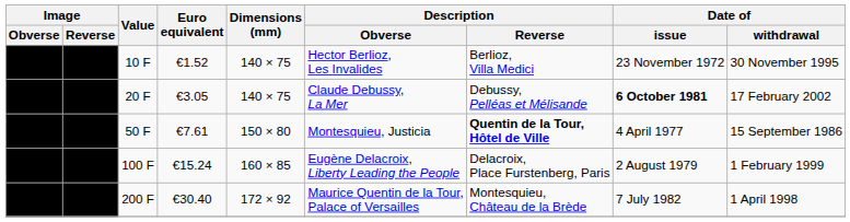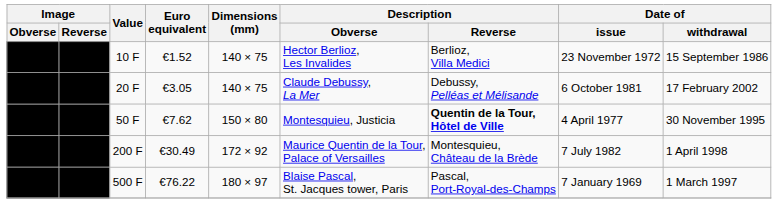 <table class="wikitable" style="margin:auto; font-size:90%; border-width:1px;">
 <tr>
 <th colspan=2>Image</th>
 <th rowspan=2>Value</th>
 <th rowspan=2>Euro<br>equivalent</th>
 <th rowspan=2>Dimensions<br>(mm)</th>
 <th colspan=2>Description</th>
 <th colspan=2>Date of</th>
 </tr>
 <tr>
 <th>Obverse</th>
 <th>Reverse</th>
 <th>Obverse</th>
 <th>Reverse</th>
 <th>issue</th>
 <th>withdrawal</th>
 </tr>
 <tr>
 <td style="background:#000; text-align:center;"></td>
 <td style="background:#000; text-align:center;"></td>
 <td align="center">10 F</td>
 <td align="center">€1.52</td>
 <td align="center">140 × 75</td>
 <td><a href='#'>Hector Berlioz</a>,<br><a href='#'>Les Invalides</a></td>
 <td>Berlioz,<br><a href='#'>Villa Medici</a></td>
 <td>23 November 1972</td>
-<td>30 November 1995</td>
+<td>15 September 1986</td>
 </tr>
 <tr>
 <td style="background:#000; text-align:center;"></td>
 <td style="background:#000; text-align:center;"></td>
 <td align="center">20 F</td>
 <td align="center">€3.05</td>
 <td align="center">140 × 75</td>
 <td><a href='#'>Claude Debussy</a>,<br><em><a href='#'>La Mer</a></em></td>
 <td>Debussy,<br><em><a href='#'>Pelléas et Mélisande</a></em></td>
-<td><strong>6 October 1981</strong></td>
+<td>6 October 1981</td>
 <td>17 February 2002</td>
 </tr>
 <tr>
 <td style="background:#000; text-align:center;"></td>
 <td style="background:#000; text-align:center;"></td>
 <td align="center">50 F</td>
-<td align="center">€7.61</td>
+<td align="center">€7.62</td>
 <td align="center">150 × 80</td>
 <td><a href='#'>Montesquieu</a>, Justicia</td>
 <td><strong>Quentin de la Tour,<br><a href='#'>Hôtel de Ville</a></strong></td>
 <td>4 April 1977</td>
-<td>15 September 1986</td>
-</tr>
-<tr>
-<td style="background:#000; text-align:center;"></td>
-<td style="background:#000; text-align:center;"></td>
-<td align="center">100 F</td>
-<td align="center">€15.24</td>
-<td align="center">160 × 85</td>
-<td><a href='#'>Eugène Delacroix</a>,<br><em><a href='#'>Liberty Leading the People</a></em></td>
-<td>Delacroix,<br>Place Furstenberg, Paris</td>
-<td>2 August 1979</td>
-<td>1 February 1999</td>
+<td>30 November 1995</td>
 </tr>
 <tr>
 <td style="background:#000; text-align:center;"></td>
 <td style="background:#000; text-align:center;"></td>
 <td align="center">200 F</td>
-<td align="center">€30.40</td>
+<td align="center">€30.49</td>
 <td align="center">172 × 92</td>
 <td><a href='#'>Maurice Quentin de la Tour</a>,<br><a href='#'>Palace of Versailles</a></td>
 <td>Montesquieu,<br><a href='#'>Château de la Brède</a></td>
 <td>7 July 1982</td>
 <td>1 April 1998</td>
 </tr>
 <tr>
+<td style="background:#000; text-align:center;"></td>
+<td style="background:#000; text-align:center;"></td>
+<td align="center">500 F</td>
+<td align="center">€76.22</td>
+<td align="center">180 × 97</td>
+<td><a href='#'>Blaise Pascal</a>,<br>St. Jacques tower, Paris</td>
+<td>Pascal,<br><a href='#'>Port-Royal-des-Champs</a></td>
+<td>7 January 1969</td>
+<td>1 March 1997</td>
+</tr>
+<tr>
 </tr>
 </table>
